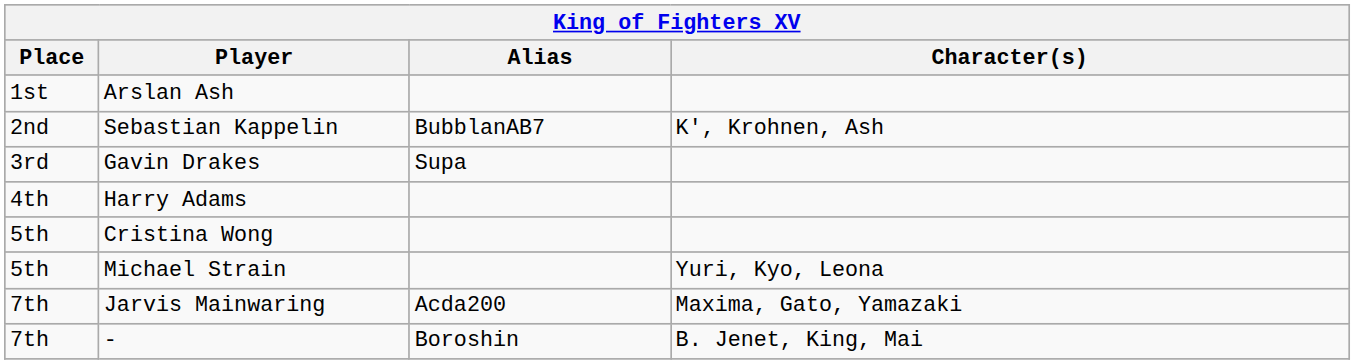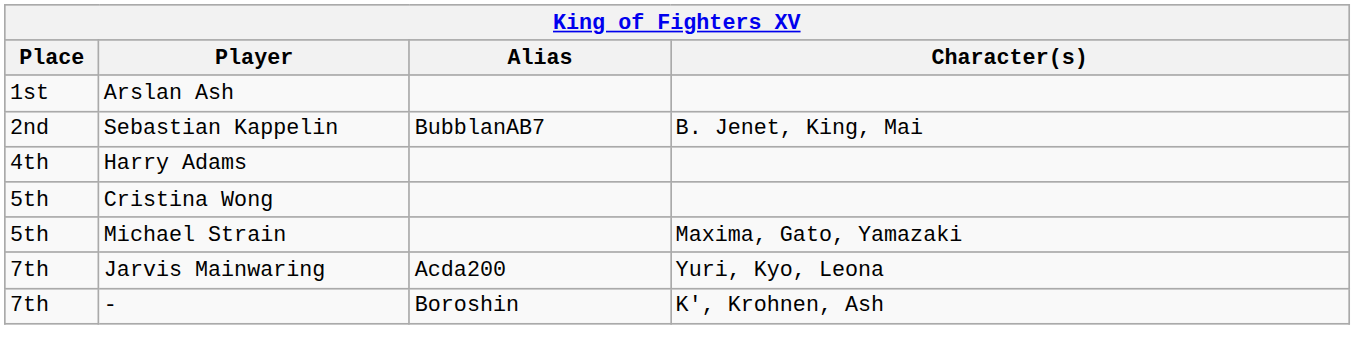 <table class="wikitable">
 <tr>
 <th colspan="4"><a href='#'>King of Fighters XV</a></th>
 </tr>
 <tr>
 <th style="width:50px;">Place</th>
 <th style="width:180px;">Player</th>
 <th style="width:150px;">Alias</th>
 <th style="width:300px;">Character(s)</th>
 </tr>
 <tr>
 <td>1st</td>
 <td> Arslan Ash</td>
 <td></td>
 <td></td>
 </tr>
 <tr>
 <td>2nd</td>
 <td> Sebastian Kappelin</td>
 <td>BubblanAB7</td>
-<td style="width:300pt;">K', Krohnen, Ash</td>
-</tr>
-<tr>
-<td>3rd</td>
-<td> Gavin Drakes</td>
-<td>Supa</td>
-<td></td>
+<td>B. Jenet, King, Mai</td>
 </tr>
 <tr>
 <td>4th</td>
 <td> Harry Adams</td>
 <td></td>
 <td></td>
 </tr>
 <tr>
 <td>5th</td>
 <td> Cristina Wong</td>
 <td></td>
 <td></td>
 </tr>
 <tr>
 <td>5th</td>
 <td> Michael Strain</td>
 <td></td>
-<td>Yuri, Kyo, Leona</td>
+<td>Maxima, Gato, Yamazaki</td>
 </tr>
 <tr>
 <td>7th</td>
 <td> Jarvis Mainwaring</td>
 <td>Acda200</td>
-<td>Maxima, Gato, Yamazaki</td>
+<td>Yuri, Kyo, Leona</td>
 </tr>
 <tr>
 <td>7th</td>
 <td> -</td>
 <td>Boroshin</td>
-<td>B. Jenet, King, Mai</td>
+<td style="width:300pt;">K', Krohnen, Ash</td>
 </tr>
 </table>
